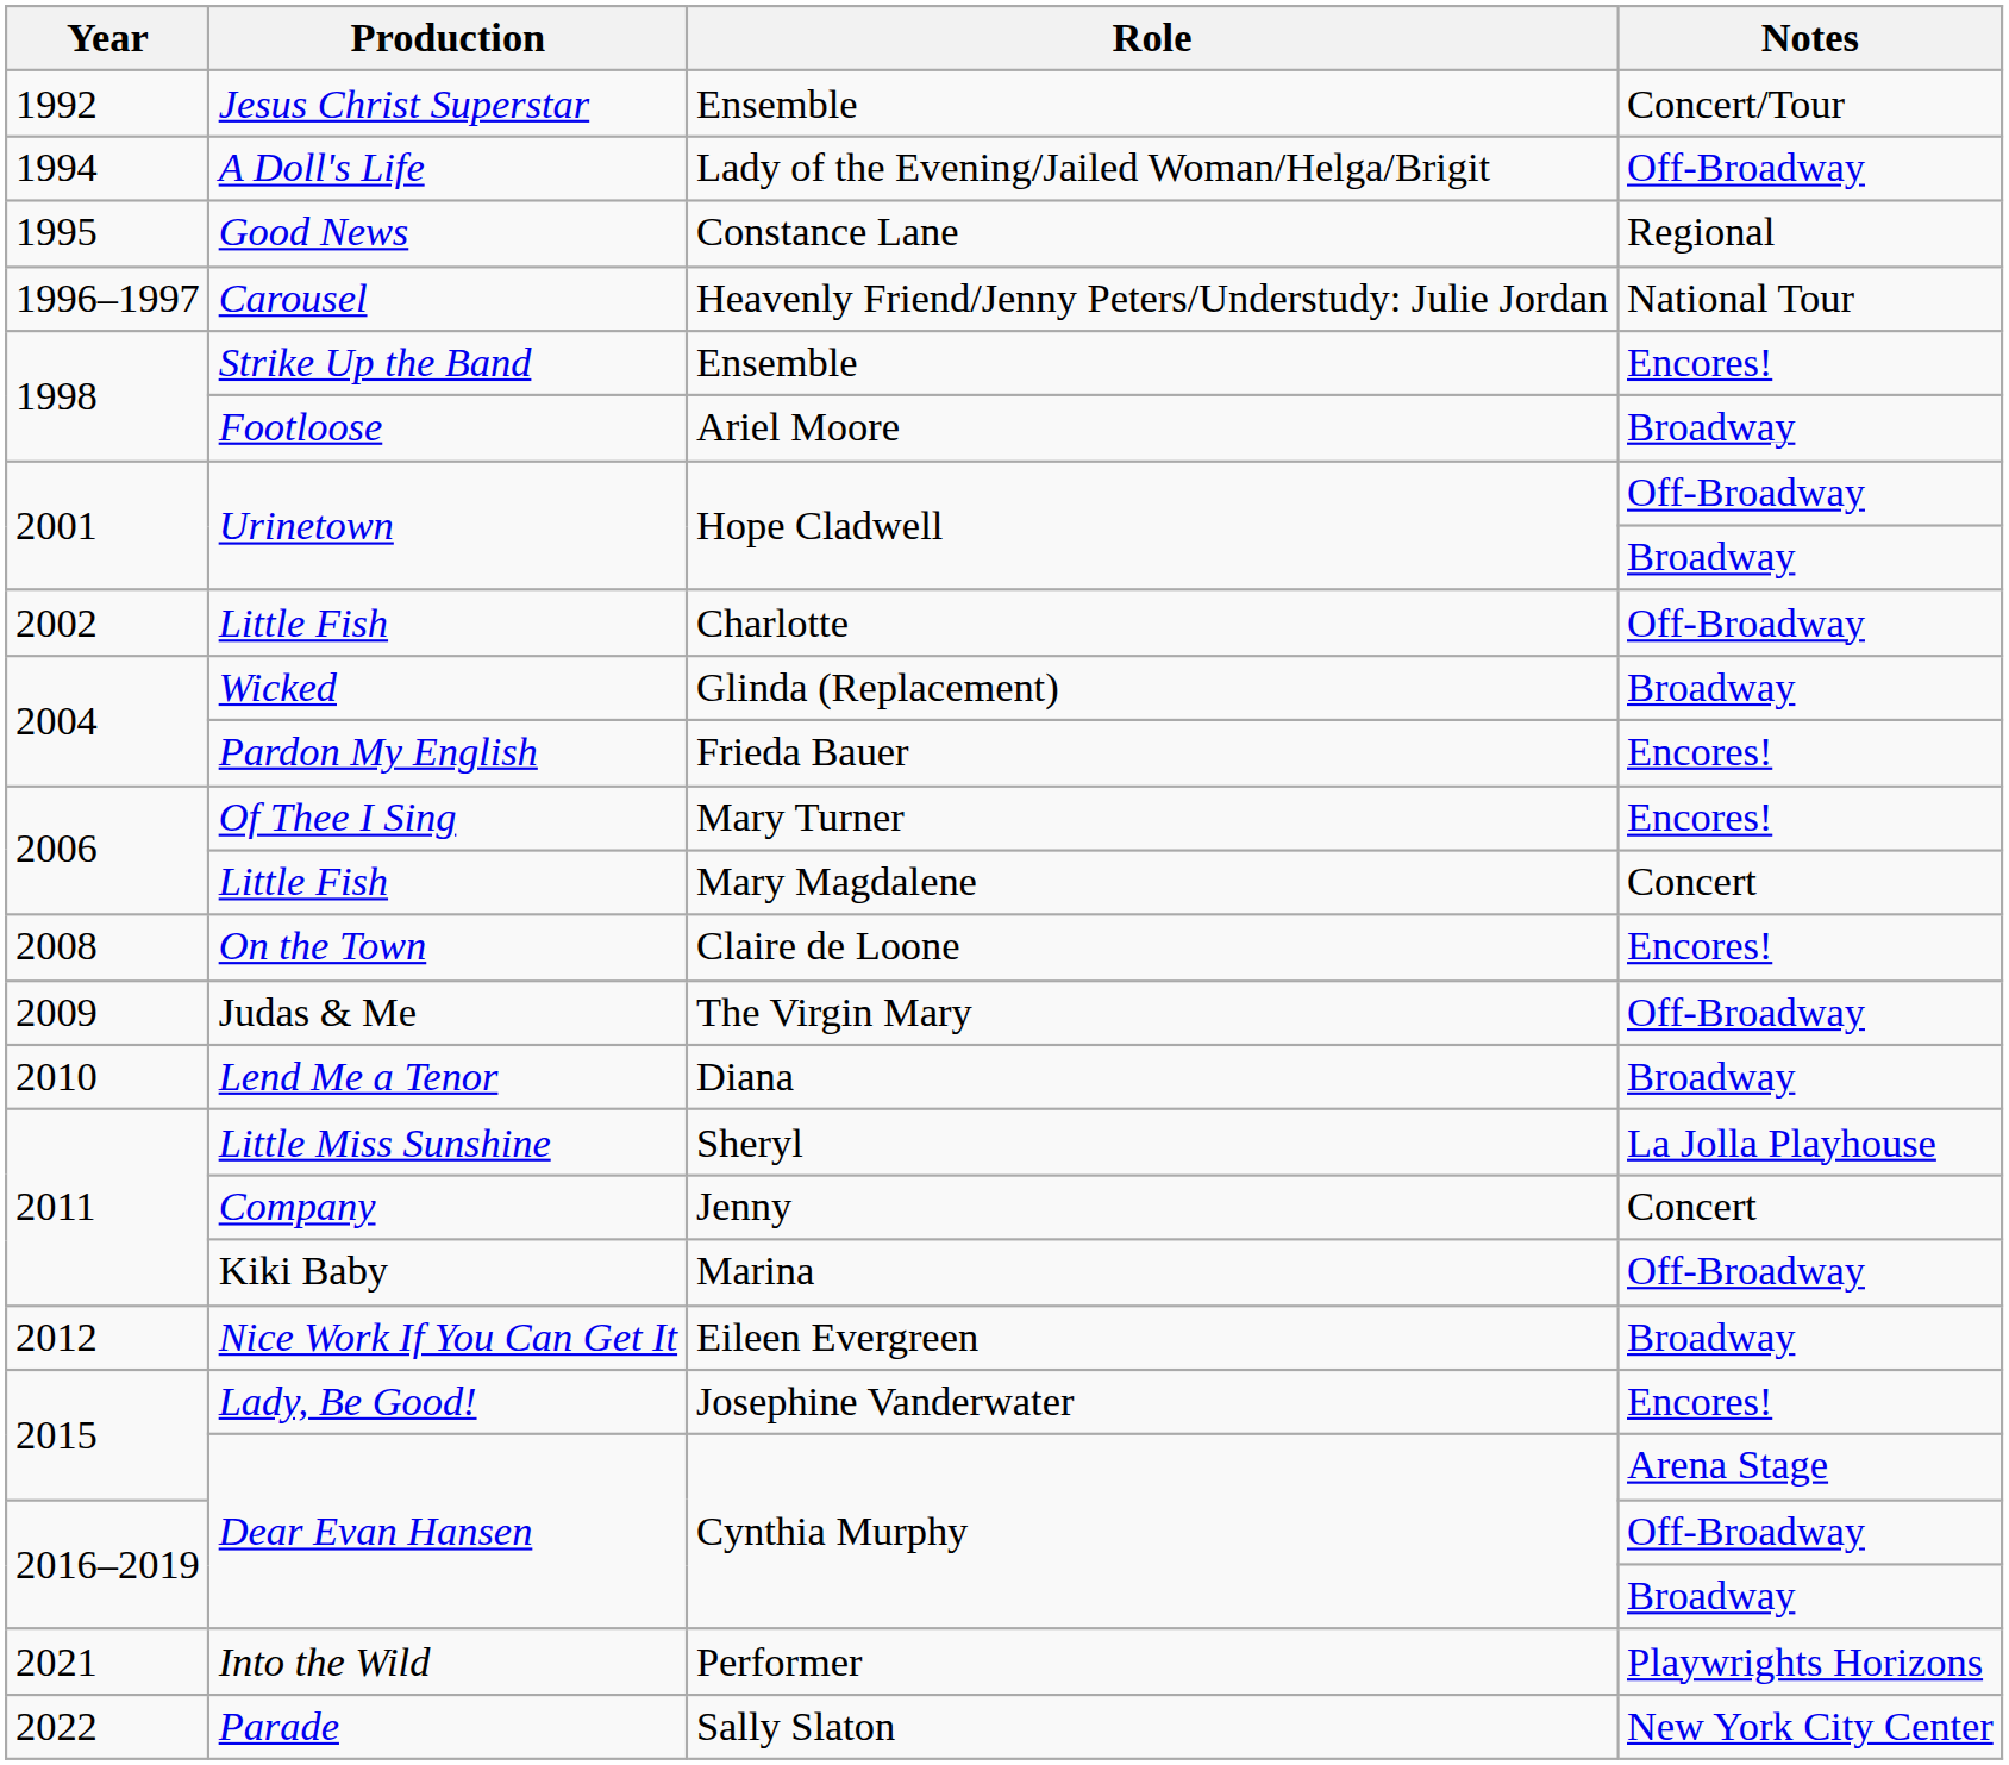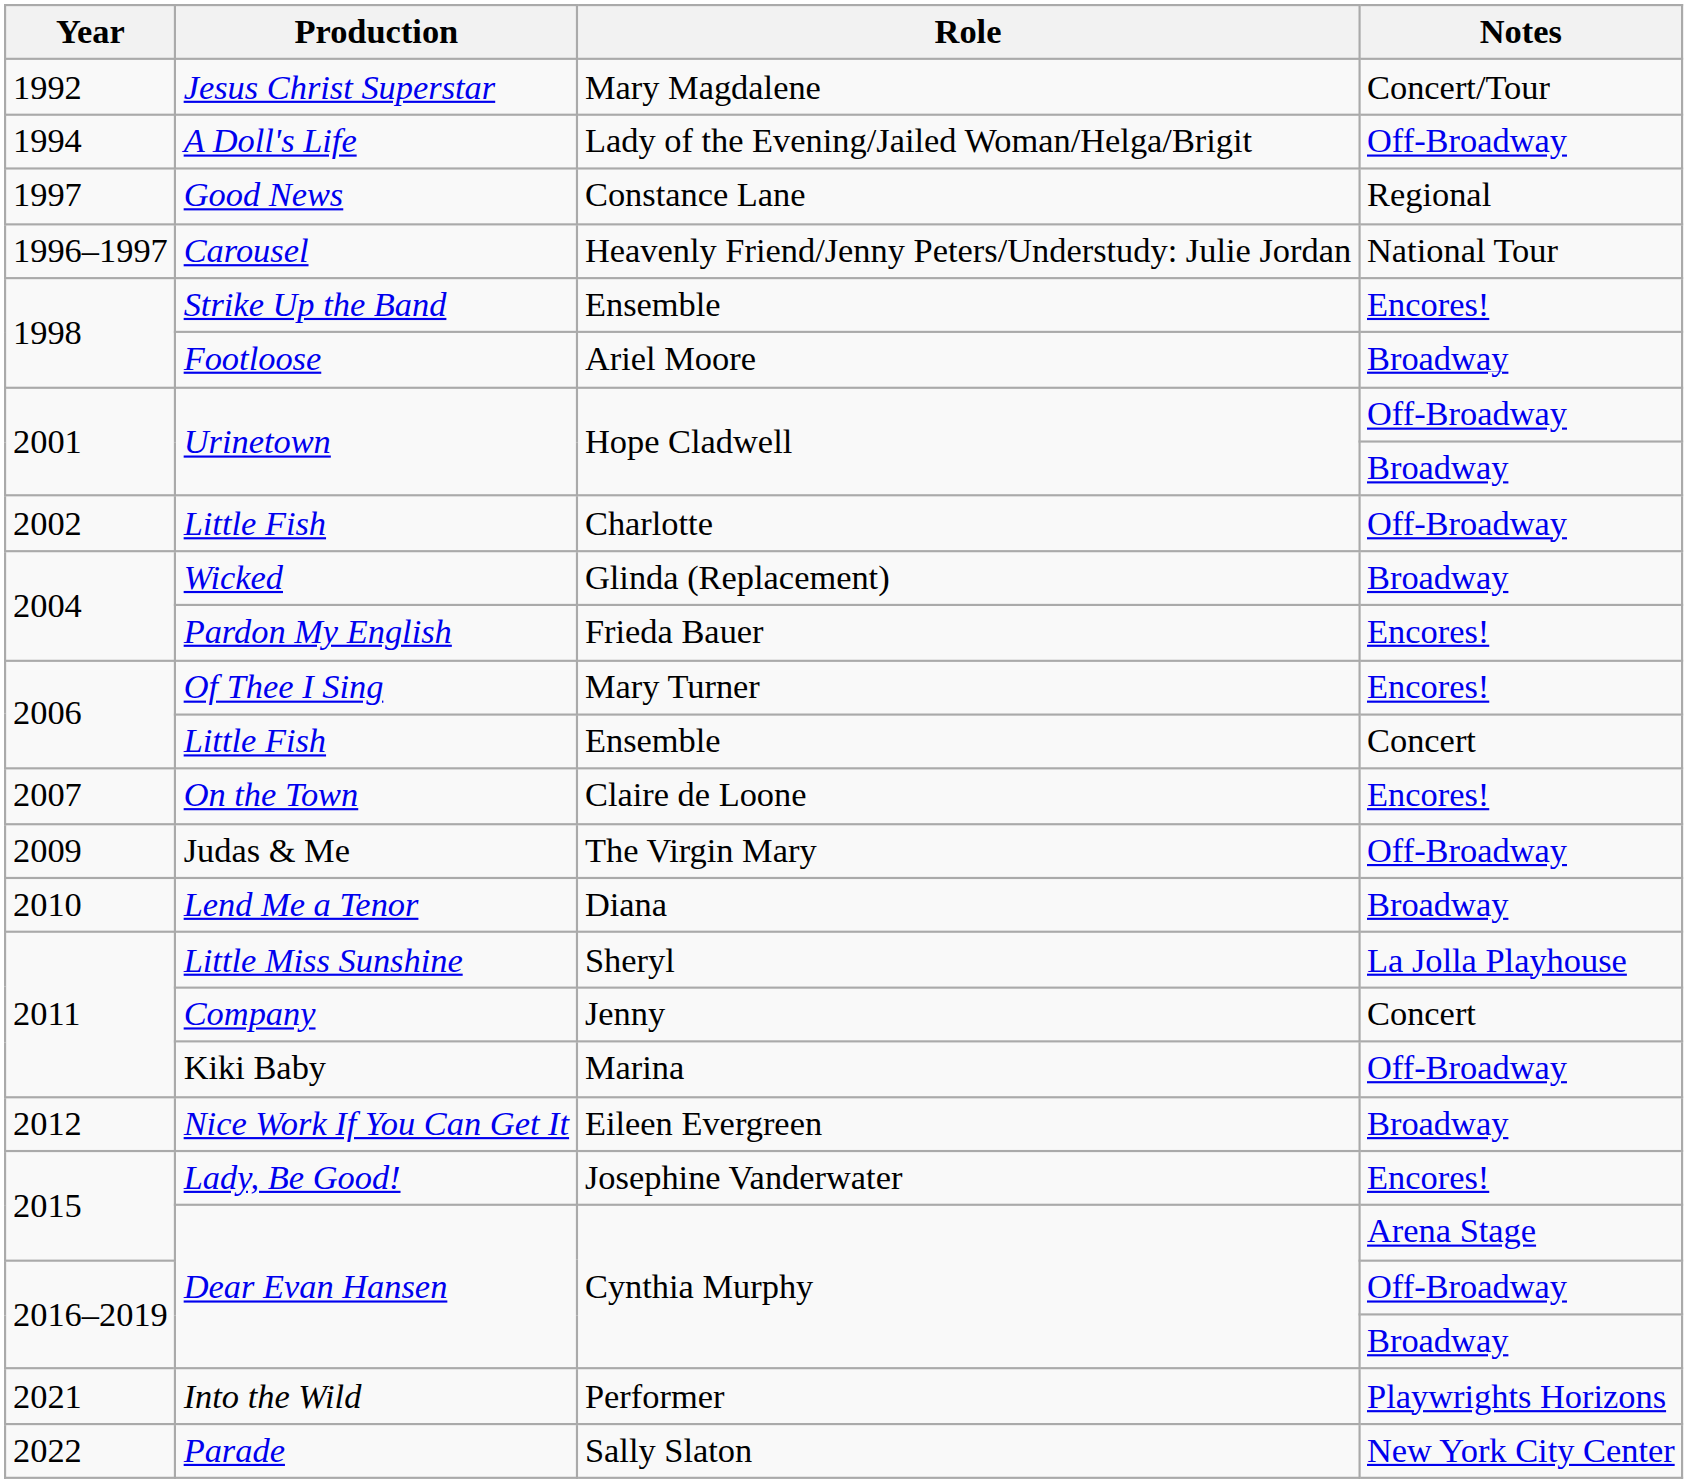 <table class="wikitable">
 <tr>
 <th>Year</th>
 <th>Production</th>
 <th>Role</th>
 <th>Notes</th>
 </tr>
 <tr>
 <td>1992</td>
 <td><em><a href='#'>Jesus Christ Superstar</a></em></td>
-<td>Ensemble</td>
+<td>Mary Magdalene</td>
 <td>Concert/Tour</td>
 </tr>
 <tr>
 <td>1994</td>
 <td><em><a href='#'>A Doll's Life</a></em></td>
 <td>Lady of the Evening/Jailed Woman/Helga/Brigit</td>
 <td><a href='#'>Off-Broadway</a></td>
 </tr>
 <tr>
-<td>1995</td>
+<td>1997</td>
 <td><em><a href='#'>Good News</a></em></td>
 <td>Constance Lane</td>
 <td>Regional</td>
 </tr>
 <tr>
 <td>1996–1997</td>
 <td><em><a href='#'>Carousel</a></em></td>
 <td>Heavenly Friend/Jenny Peters/Understudy: Julie Jordan</td>
 <td>National Tour</td>
 </tr>
 <tr>
 <td rowspan=2>1998</td>
 <td><em><a href='#'>Strike Up the Band</a></em></td>
 <td>Ensemble</td>
 <td><a href='#'>Encores!</a></td>
 </tr>
 <tr>
 <td><em><a href='#'>Footloose</a></em></td>
 <td>Ariel Moore</td>
 <td><a href='#'>Broadway</a></td>
 </tr>
 <tr>
 <td rowspan=2>2001</td>
 <td rowspan=2><em><a href='#'>Urinetown</a></em></td>
 <td rowspan=2>Hope Cladwell</td>
 <td><a href='#'>Off-Broadway</a></td>
 </tr>
 <tr>
 <td><a href='#'>Broadway</a></td>
 </tr>
 <tr>
 <td>2002</td>
 <td><em><a href='#'>Little Fish</a></em></td>
 <td>Charlotte</td>
 <td><a href='#'>Off-Broadway</a></td>
 </tr>
 <tr>
 <td rowspan=2>2004</td>
 <td><em><a href='#'>Wicked</a></em></td>
 <td>Glinda (Replacement)</td>
 <td><a href='#'>Broadway</a></td>
 </tr>
 <tr>
 <td><em><a href='#'>Pardon My English</a></em></td>
 <td>Frieda Bauer</td>
 <td><a href='#'>Encores!</a></td>
 </tr>
 <tr>
 <td rowspan=2>2006</td>
 <td><em><a href='#'>Of Thee I Sing</a></em></td>
 <td>Mary Turner</td>
 <td><a href='#'>Encores!</a></td>
 </tr>
 <tr>
 <td><em><a href='#'>Little Fish</a></em></td>
-<td>Mary Magdalene</td>
+<td>Ensemble</td>
 <td>Concert</td>
 </tr>
 <tr>
-<td>2008</td>
+<td>2007</td>
 <td><em><a href='#'>On the Town</a></em></td>
 <td>Claire de Loone</td>
 <td><a href='#'>Encores!</a></td>
 </tr>
 <tr>
 <td>2009</td>
 <td>Judas & Me</td>
 <td>The Virgin Mary</td>
 <td><a href='#'>Off-Broadway</a></td>
 </tr>
 <tr>
 <td>2010</td>
 <td><em><a href='#'>Lend Me a Tenor</a></em></td>
 <td>Diana</td>
 <td><a href='#'>Broadway</a></td>
 </tr>
 <tr>
 <td rowspan=3>2011</td>
 <td><em><a href='#'>Little Miss Sunshine</a></em></td>
 <td>Sheryl</td>
 <td><a href='#'>La Jolla Playhouse</a></td>
 </tr>
 <tr>
 <td><em><a href='#'>Company</a></em></td>
 <td>Jenny</td>
 <td>Concert</td>
 </tr>
 <tr>
 <td>Kiki Baby</td>
 <td>Marina</td>
 <td><a href='#'>Off-Broadway</a></td>
 </tr>
 <tr>
 <td>2012</td>
 <td><em><a href='#'>Nice Work If You Can Get It</a></em></td>
 <td>Eileen Evergreen</td>
 <td><a href='#'>Broadway</a></td>
 </tr>
 <tr>
 <td rowspan=2>2015</td>
 <td><em><a href='#'>Lady, Be Good!</a></em></td>
 <td>Josephine Vanderwater</td>
 <td><a href='#'>Encores!</a></td>
 </tr>
 <tr>
 <td rowspan=3><em><a href='#'>Dear Evan Hansen</a></em></td>
 <td rowspan=3>Cynthia Murphy</td>
 <td><a href='#'>Arena Stage</a></td>
 </tr>
 <tr>
 <td rowspan=2>2016–2019</td>
 <td><a href='#'>Off-Broadway</a></td>
 </tr>
 <tr>
 <td><a href='#'>Broadway</a></td>
 </tr>
 <tr>
 <td>2021</td>
 <td><em>Into the Wild</em></td>
 <td>Performer</td>
 <td><a href='#'>Playwrights Horizons</a></td>
 </tr>
 <tr>
 <td>2022</td>
 <td><em><a href='#'>Parade</a></em></td>
 <td>Sally Slaton</td>
 <td><a href='#'>New York City Center</a></td>
 </tr>
 </table>
